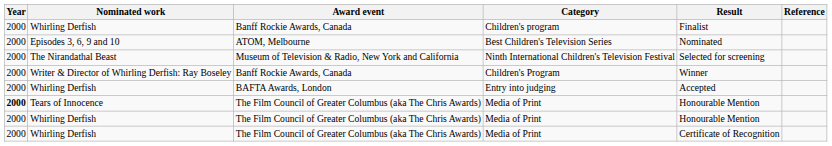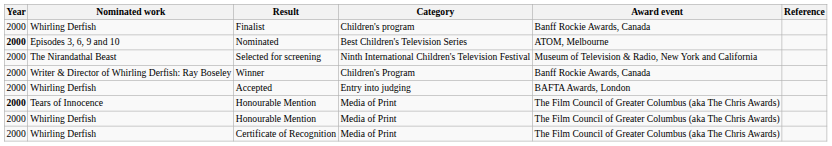 <table class="wikitable">
 <tr>
 <th>Year</th>
 <th>Nominated work</th>
+<th>Result</th>
+<th>Category</th>
 <th>Award event</th>
-<th>Category</th>
-<th>Result</th>
 <th>Reference</th>
 </tr>
 <tr>
 <td>2000</td>
 <td>Whirling Derfish</td>
+<td>Finalist</td>
+<td>Children's program</td>
 <td>Banff Rockie Awards, Canada</td>
-<td>Children's program</td>
-<td>Finalist</td>
 <td></td>
 </tr>
 <tr>
-<td>2000</td>
+<td><strong>2000</strong></td>
 <td>Episodes 3, 6, 9 and 10</td>
+<td>Nominated</td>
+<td>Best Children's Television Series</td>
 <td>ATOM, Melbourne</td>
-<td>Best Children's Television Series</td>
-<td>Nominated</td>
 <td></td>
 </tr>
 <tr>
 <td>2000</td>
 <td>The Nirandathal Beast</td>
+<td>Selected for screening</td>
+<td>Ninth International Children's Television Festival</td>
 <td>Museum of Television & Radio, New York and California</td>
-<td>Ninth International Children's Television Festival</td>
-<td>Selected for screening</td>
 <td></td>
 </tr>
 <tr>
 <td>2000</td>
 <td>Writer & Director of Whirling Derfish: Ray Boseley</td>
+<td>Winner</td>
+<td>Children's Program</td>
 <td>Banff Rockie Awards, Canada</td>
-<td>Children's Program</td>
-<td>Winner</td>
 <td></td>
 </tr>
 <tr>
 <td>2000</td>
 <td>Whirling Derfish</td>
+<td>Accepted</td>
+<td>Entry into judging</td>
 <td>BAFTA Awards, London</td>
-<td>Entry into judging</td>
-<td>Accepted</td>
 <td></td>
 </tr>
 <tr>
 <td><strong>2000</strong></td>
 <td>Tears of Innocence</td>
+<td>Honourable Mention</td>
+<td>Media of Print</td>
 <td>The Film Council of Greater Columbus (aka The Chris Awards)</td>
-<td>Media of Print</td>
-<td>Honourable Mention</td>
 <td></td>
 </tr>
 <tr>
 <td>2000</td>
 <td>Whirling Derfish</td>
+<td>Honourable Mention</td>
+<td>Media of Print</td>
 <td>The Film Council of Greater Columbus (aka The Chris Awards)</td>
-<td>Media of Print</td>
-<td>Honourable Mention</td>
 <td></td>
 </tr>
 <tr>
 <td>2000</td>
 <td>Whirling Derfish</td>
+<td>Certificate of Recognition</td>
+<td>Media of Print</td>
 <td>The Film Council of Greater Columbus (aka The Chris Awards)</td>
-<td>Media of Print</td>
-<td>Certificate of Recognition</td>
 <td></td>
 </tr>
 </table>
